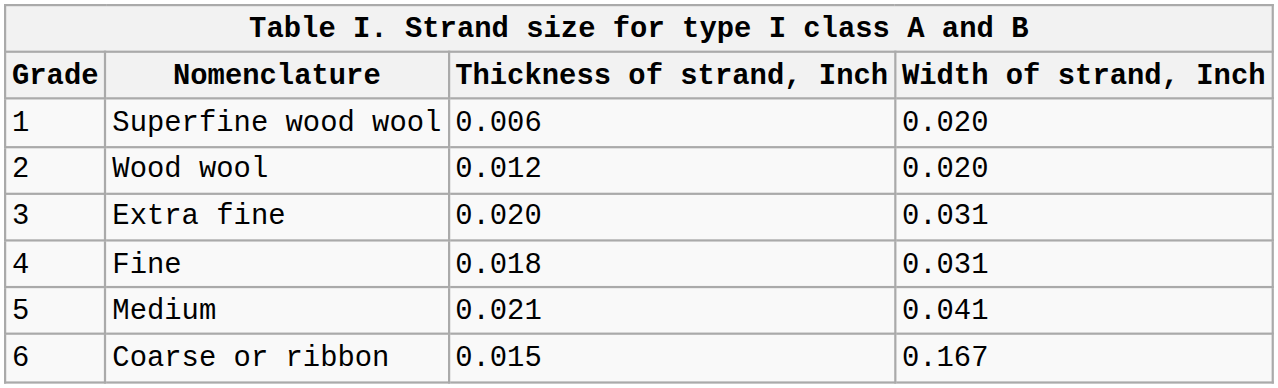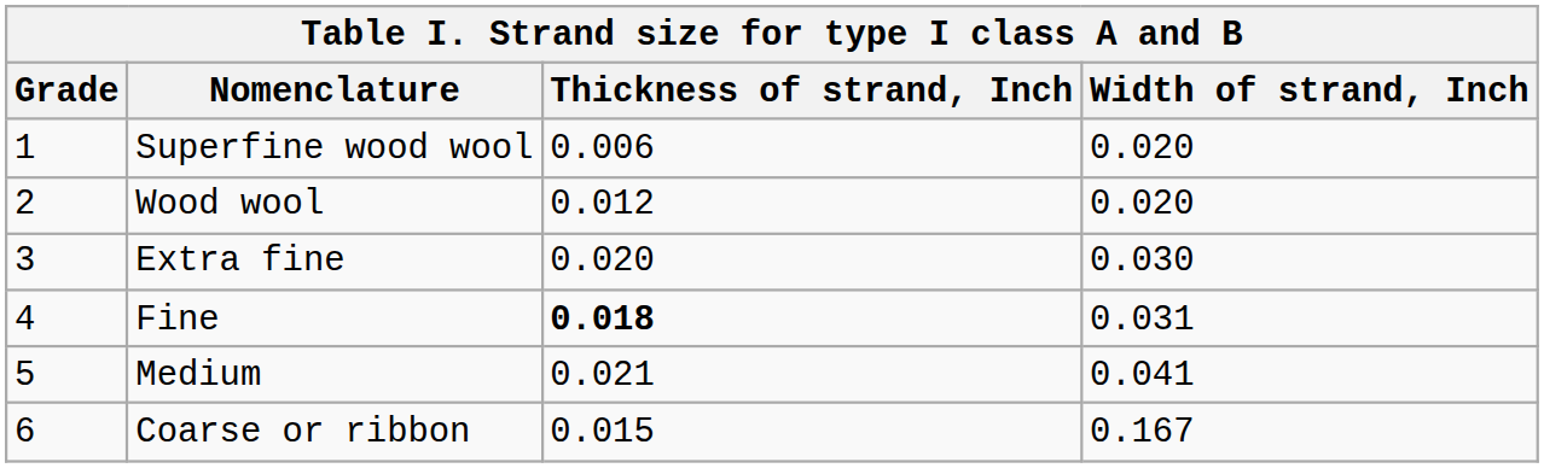 <table class="wikitable">
 <tr>
 <th colspan="4">Table I. Strand size for type I class A and B</th>
 </tr>
 <tr>
 <th>Grade</th>
 <th>Nomenclature</th>
 <th>Thickness of strand, Inch</th>
 <th>Width of strand, Inch</th>
 </tr>
 <tr>
 <td>1</td>
 <td>Superfine wood wool</td>
 <td>0.006</td>
 <td>0.020</td>
 </tr>
 <tr>
 <td>2</td>
 <td>Wood wool</td>
 <td>0.012</td>
 <td>0.020</td>
 </tr>
 <tr>
 <td>3</td>
 <td>Extra fine</td>
 <td>0.020</td>
-<td>0.031</td>
+<td>0.030</td>
 </tr>
 <tr>
 <td>4</td>
 <td>Fine</td>
-<td>0.018</td>
+<td><strong>0.018</strong></td>
 <td>0.031</td>
 </tr>
 <tr>
 <td>5</td>
 <td>Medium</td>
 <td>0.021</td>
 <td>0.041</td>
 </tr>
 <tr>
 <td>6</td>
 <td>Coarse or ribbon</td>
 <td>0.015</td>
 <td>0.167</td>
 </tr>
 </table>
